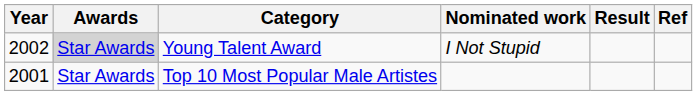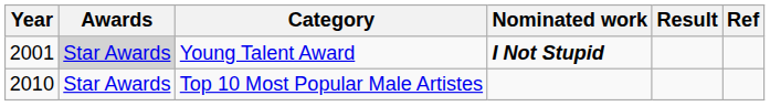 <table class="wikitable sortable">
 <tr>
 <th>Year</th>
 <th>Awards</th>
 <th>Category</th>
 <th>Nominated work</th>
 <th>Result</th>
 <th>Ref</th>
 </tr>
 <tr>
-<td>2002</td>
+<td>2001</td>
 <td style="background: lightgrey;"><a href='#'>Star Awards</a></td>
 <td><a href='#'>Young Talent Award</a></td>
-<td><em>I Not Stupid</em> </td>
+<td><strong><em>I Not Stupid</em> </strong></td>
 <td></td>
 <td></td>
 </tr>
 <tr>
-<td>2001</td>
+<td>2010</td>
 <td><a href='#'>Star Awards</a></td>
 <td><a href='#'>Top 10 Most Popular Male Artistes</a></td>
 <td></td>
 <td></td>
 <td></td>
 </tr>
 </table>
